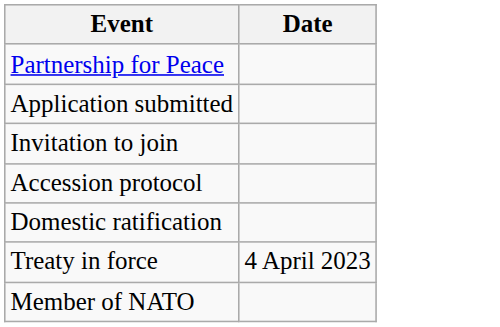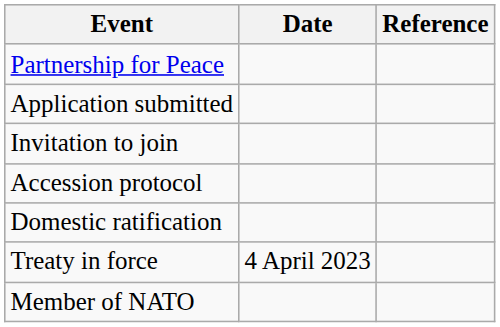 <table class="wikitable sortable" style="text-align:center;">
 <tr>
 <th scope="col">Event</th>
 <th scope="col">Date</th>
+<th scope="col" class="unsortable">Reference</th>
 </tr>
 <tr>
 <td scope="row" style="text-align:left;"><a href='#'>Partnership for Peace</a></td>
+<td></td>
 <td></td>
 </tr>
 <tr>
 <td scope="row" style="text-align:left;">Application submitted</td>
 <td></td>
+<td></td>
 </tr>
 <tr>
 <td scope="row" style="text-align:left;">Invitation to join</td>
+<td></td>
 <td></td>
 </tr>
 <tr>
 <td scope="row" style="text-align:left;">Accession protocol</td>
 <td></td>
+<td></td>
 </tr>
 <tr>
 <td style="text-align:left;">Domestic ratification</td>
+<td></td>
 <td></td>
 </tr>
 <tr>
 <td style="text-align:left;">Treaty in force</td>
 <td>4 April 2023</td>
+<td></td>
 </tr>
 <tr>
 <td style="text-align:left;">Member of NATO</td>
 <td></td>
+<td></td>
 </tr>
 </table>
